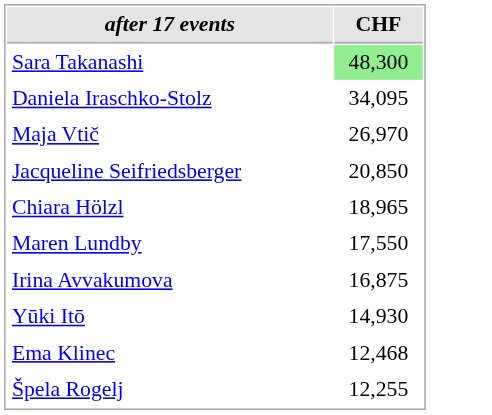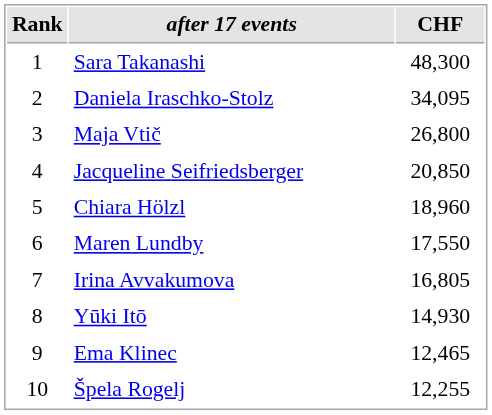 <table cellspacing="1" cellpadding="3" style="border:1px solid #AAAAAA;font-size:86%">
 <tr style="background-color: #E4E4E4;">
+<th style="border-bottom:1px solid #AAAAAA; width: 10px;">Rank</th>
 <th style="border-bottom:1px solid #AAAAAA; width: 200px;"><em>after 17 events</em></th>
 <th style="border-bottom:1px solid #AAAAAA; width: 50px;">CHF</th>
 </tr>
 <tr>
+<td align=center>1</td>
 <td> <a href='#'>Sara Takanashi</a></td>
-<td align=center style="background: lightgreen;">48,300</td>
+<td align=center>48,300</td>
 </tr>
 <tr>
+<td align=center>2</td>
 <td> <a href='#'>Daniela Iraschko-Stolz</a></td>
 <td align=center>34,095</td>
 </tr>
 <tr>
+<td align=center>3</td>
 <td> <a href='#'>Maja Vtič</a></td>
-<td align=center>26,970</td>
+<td align=center>26,800</td>
 </tr>
 <tr>
+<td align=center>4</td>
 <td> <a href='#'>Jacqueline Seifriedsberger</a></td>
 <td align=center>20,850</td>
 </tr>
 <tr>
+<td align=center>5</td>
 <td> <a href='#'>Chiara Hölzl</a></td>
-<td align=center>18,965</td>
+<td align=center>18,960</td>
 </tr>
 <tr>
+<td align=center>6</td>
 <td> <a href='#'>Maren Lundby</a></td>
 <td align=center>17,550</td>
 </tr>
 <tr>
+<td align=center>7</td>
 <td> <a href='#'>Irina Avvakumova</a></td>
-<td align=center>16,875</td>
+<td align=center>16,805</td>
 </tr>
 <tr>
+<td align=center>8</td>
 <td> <a href='#'>Yūki Itō</a></td>
 <td align=center>14,930</td>
 </tr>
 <tr>
+<td align=center>9</td>
 <td> <a href='#'>Ema Klinec</a></td>
-<td align=center>12,468</td>
+<td align=center>12,465</td>
 </tr>
 <tr>
+<td align=center>10</td>
 <td> <a href='#'>Špela Rogelj</a></td>
 <td align=center>12,255</td>
 </tr>
 </table>
